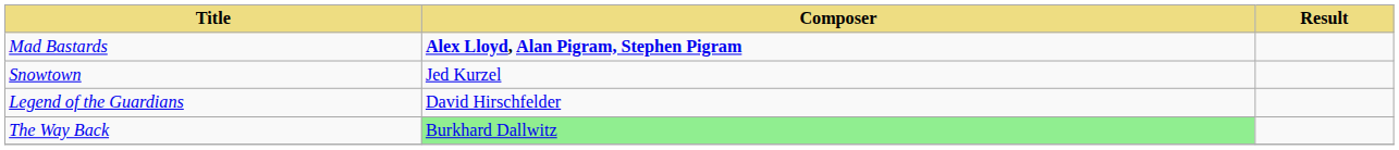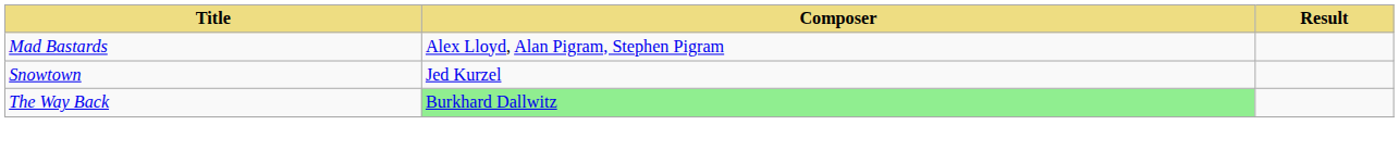 <table class="wikitable" width=100%>
 <tr>
 <th style="width:30%;background:#EEDD82;">Title</th>
 <th style="width:60%;background:#EEDD82;">Composer</th>
 <th style="width:10%;background:#EEDD82;">Result<br></th>
 </tr>
 <tr>
 <td><em><a href='#'>Mad Bastards</a></em></td>
-<td><strong><a href='#'>Alex Lloyd</a>, <a href='#'>Alan Pigram, Stephen Pigram</a></strong></td>
+<td><a href='#'>Alex Lloyd</a>, <a href='#'>Alan Pigram, Stephen Pigram</a></td>
 <td></td>
 </tr>
 <tr>
 <td><em><a href='#'>Snowtown</a></em></td>
 <td><a href='#'>Jed Kurzel</a></td>
-<td></td>
-</tr>
-<tr>
-<td><em><a href='#'>Legend of the Guardians</a></em></td>
-<td><a href='#'>David Hirschfelder</a></td>
 <td></td>
 </tr>
 <tr>
 <td><em><a href='#'>The Way Back</a></em></td>
 <td style="background: lightgreen;"><a href='#'>Burkhard Dallwitz</a></td>
 <td></td>
 </tr>
 <tr>
 </tr>
 </table>
